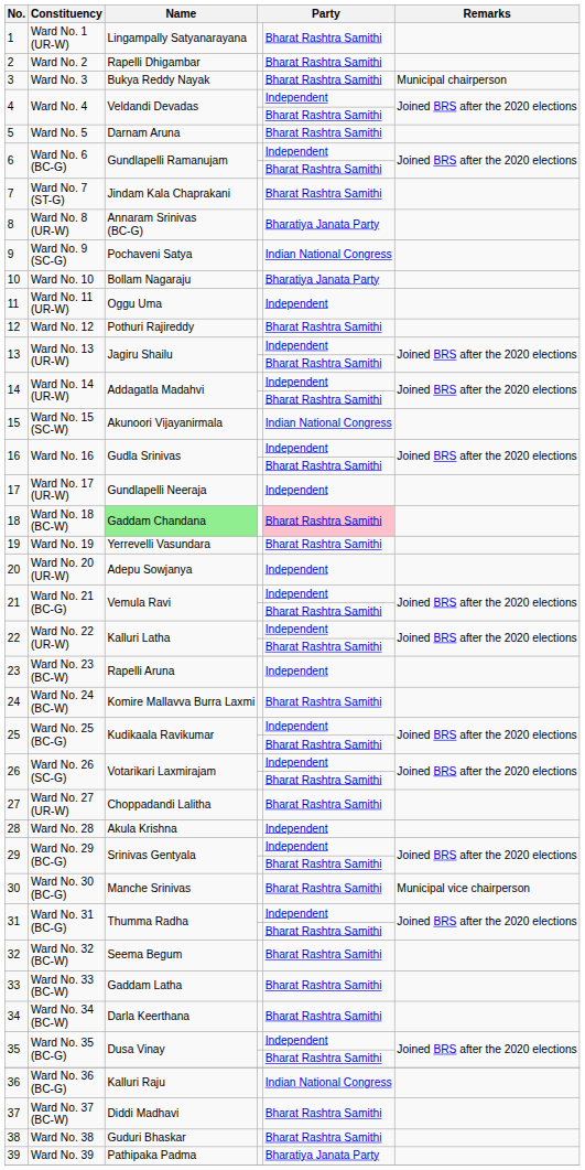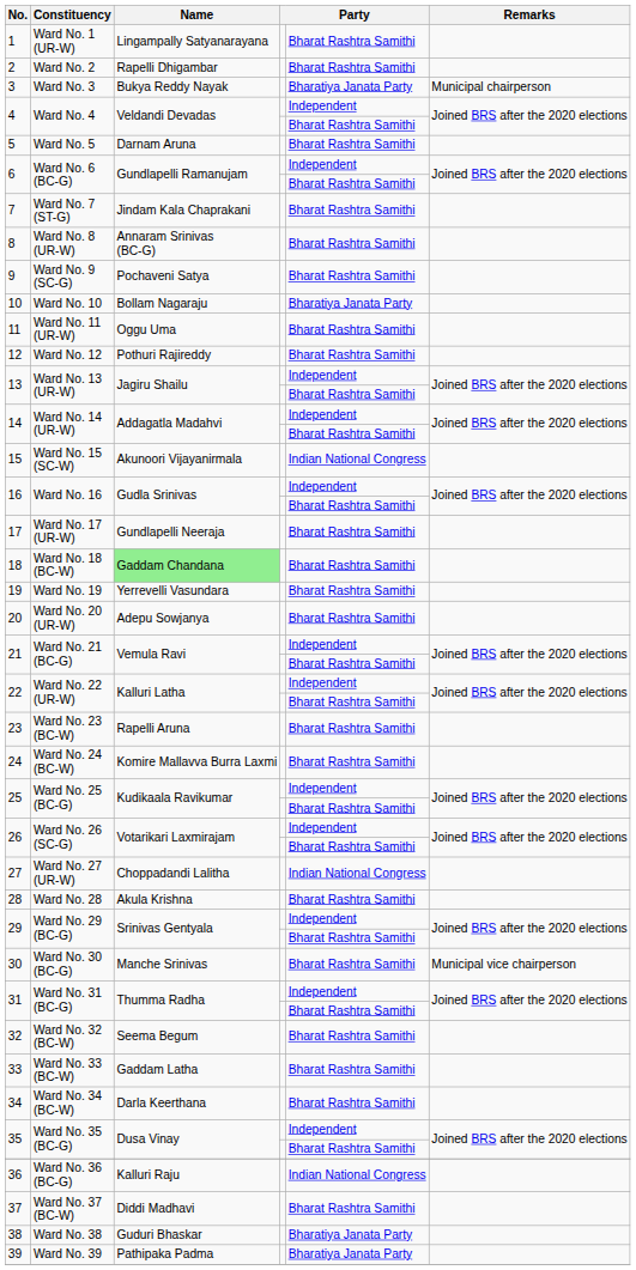 <table class="sortable wikitable">
 <tr>
 <th>No.</th>
 <th>Constituency</th>
 <th>Name</th>
 <th colspan="2">Party</th>
 <th>Remarks</th>
 </tr>
 <tr>
 <td>1</td>
 <td>Ward No. 1<br>(UR-W)</td>
 <td>Lingampally Satyanarayana</td>
 <td></td>
 <td><a href='#'>Bharat Rashtra Samithi</a></td>
 <td></td>
 </tr>
 <tr>
 <td>2</td>
 <td>Ward No. 2</td>
 <td>Rapelli Dhigambar</td>
 <td></td>
 <td><a href='#'>Bharat Rashtra Samithi</a></td>
 <td></td>
 </tr>
 <tr>
 <td>3</td>
 <td>Ward No. 3</td>
 <td>Bukya Reddy Nayak</td>
 <td></td>
-<td><a href='#'>Bharat Rashtra Samithi</a></td>
+<td><a href='#'>Bharatiya Janata Party</a></td>
 <td>Municipal chairperson</td>
 </tr>
 <tr>
 <td rowspan="2">4</td>
 <td rowspan="2">Ward No. 4</td>
 <td rowspan="2">Veldandi Devadas</td>
 <td></td>
 <td><a href='#'>Independent</a></td>
 <td rowspan="2">Joined <a href='#'>BRS</a> after the 2020 elections</td>
 </tr>
 <tr>
 <td></td>
 <td><a href='#'>Bharat Rashtra Samithi</a></td>
 </tr>
 <tr>
 <td>5</td>
 <td>Ward No. 5</td>
 <td>Darnam Aruna</td>
 <td></td>
 <td><a href='#'>Bharat Rashtra Samithi</a></td>
 <td></td>
 </tr>
 <tr>
 <td rowspan="2">6</td>
 <td rowspan="2">Ward No. 6<br>(BC-G)</td>
 <td rowspan="2">Gundlapelli Ramanujam</td>
 <td></td>
 <td><a href='#'>Independent</a></td>
 <td rowspan="2">Joined <a href='#'>BRS</a> after the 2020 elections</td>
 </tr>
 <tr>
 <td></td>
 <td><a href='#'>Bharat Rashtra Samithi</a></td>
 </tr>
 <tr>
 <td>7</td>
 <td>Ward No. 7<br>(ST-G)</td>
 <td>Jindam Kala Chaprakani</td>
 <td></td>
 <td><a href='#'>Bharat Rashtra Samithi</a></td>
 <td></td>
 </tr>
 <tr>
 <td>8</td>
 <td>Ward No. 8<br>(UR-W)</td>
 <td>Annaram Srinivas<br>(BC-G)</td>
 <td></td>
-<td><a href='#'>Bharatiya Janata Party</a></td>
+<td><a href='#'>Bharat Rashtra Samithi</a></td>
 <td></td>
 </tr>
 <tr>
 <td>9</td>
 <td>Ward No. 9<br>(SC-G)</td>
 <td>Pochaveni Satya</td>
 <td></td>
-<td><a href='#'>Indian National Congress</a></td>
+<td><a href='#'>Bharat Rashtra Samithi</a></td>
 <td></td>
 </tr>
 <tr>
 <td>10</td>
 <td>Ward No. 10</td>
 <td>Bollam Nagaraju</td>
 <td></td>
 <td><a href='#'>Bharatiya Janata Party</a></td>
 <td></td>
 </tr>
 <tr>
 <td>11</td>
 <td>Ward No. 11<br>(UR-W)</td>
 <td>Oggu Uma</td>
 <td></td>
-<td><a href='#'>Independent</a></td>
+<td><a href='#'>Bharat Rashtra Samithi</a></td>
 <td></td>
 </tr>
 <tr>
 <td>12</td>
 <td>Ward No. 12</td>
 <td>Pothuri Rajireddy</td>
 <td></td>
 <td><a href='#'>Bharat Rashtra Samithi</a></td>
 <td></td>
 </tr>
 <tr>
 <td rowspan="2">13</td>
 <td rowspan="2">Ward No. 13<br>(UR-W)</td>
 <td rowspan="2">Jagiru Shailu</td>
 <td></td>
 <td><a href='#'>Independent</a></td>
 <td rowspan="2">Joined <a href='#'>BRS</a> after the 2020 elections</td>
 </tr>
 <tr>
 <td></td>
 <td><a href='#'>Bharat Rashtra Samithi</a></td>
 </tr>
 <tr>
 <td rowspan="2">14</td>
 <td rowspan="2">Ward No. 14<br>(UR-W)</td>
 <td rowspan="2">Addagatla Madahvi</td>
 <td></td>
 <td><a href='#'>Independent</a></td>
 <td rowspan="2">Joined <a href='#'>BRS</a> after the 2020 elections</td>
 </tr>
 <tr>
 <td></td>
 <td><a href='#'>Bharat Rashtra Samithi</a></td>
 </tr>
 <tr>
 <td>15</td>
 <td>Ward No. 15<br>(SC-W)</td>
 <td>Akunoori Vijayanirmala</td>
 <td></td>
 <td><a href='#'>Indian National Congress</a></td>
 <td></td>
 </tr>
 <tr>
 <td rowspan="2">16</td>
 <td rowspan="2">Ward No. 16</td>
 <td rowspan="2">Gudla Srinivas</td>
 <td></td>
 <td><a href='#'>Independent</a></td>
 <td rowspan="2">Joined <a href='#'>BRS</a> after the 2020 elections</td>
 </tr>
 <tr>
 <td></td>
 <td><a href='#'>Bharat Rashtra Samithi</a></td>
 </tr>
 <tr>
 <td>17</td>
 <td>Ward No. 17<br>(UR-W)</td>
 <td>Gundlapelli Neeraja</td>
 <td></td>
-<td><a href='#'>Independent</a></td>
+<td><a href='#'>Bharat Rashtra Samithi</a></td>
 <td></td>
 </tr>
 <tr>
 <td>18</td>
 <td>Ward No. 18<br>(BC-W)</td>
 <td style="background: lightgreen;">Gaddam Chandana</td>
 <td></td>
-<td style="background: pink;"><a href='#'>Bharat Rashtra Samithi</a></td>
+<td><a href='#'>Bharat Rashtra Samithi</a></td>
 <td></td>
 </tr>
 <tr>
 <td>19</td>
 <td>Ward No. 19</td>
 <td>Yerrevelli Vasundara</td>
 <td></td>
 <td><a href='#'>Bharat Rashtra Samithi</a></td>
 <td></td>
 </tr>
 <tr>
 <td>20</td>
 <td>Ward No. 20<br>(UR-W)</td>
 <td>Adepu Sowjanya</td>
 <td></td>
-<td><a href='#'>Independent</a></td>
+<td><a href='#'>Bharat Rashtra Samithi</a></td>
 <td></td>
 </tr>
 <tr>
 <td rowspan="2">21</td>
 <td rowspan="2">Ward No. 21<br>(BC-G)</td>
 <td rowspan="2">Vemula Ravi</td>
 <td></td>
 <td><a href='#'>Independent</a></td>
 <td rowspan="2">Joined <a href='#'>BRS</a> after the 2020 elections</td>
 </tr>
 <tr>
 <td></td>
 <td><a href='#'>Bharat Rashtra Samithi</a></td>
 </tr>
 <tr>
 <td rowspan="2">22</td>
 <td rowspan="2">Ward No. 22<br>(UR-W)</td>
 <td rowspan="2">Kalluri Latha</td>
 <td></td>
 <td><a href='#'>Independent</a></td>
 <td rowspan="2">Joined <a href='#'>BRS</a> after the 2020 elections</td>
 </tr>
 <tr>
 <td></td>
 <td><a href='#'>Bharat Rashtra Samithi</a></td>
 </tr>
 <tr>
 <td>23</td>
 <td>Ward No. 23<br>(BC-W)</td>
 <td>Rapelli Aruna</td>
 <td></td>
-<td><a href='#'>Independent</a></td>
+<td><a href='#'>Bharat Rashtra Samithi</a></td>
 <td></td>
 </tr>
 <tr>
 <td>24</td>
 <td>Ward No. 24<br>(BC-W)</td>
 <td>Komire Mallavva Burra Laxmi</td>
 <td></td>
 <td><a href='#'>Bharat Rashtra Samithi</a></td>
 <td></td>
 </tr>
 <tr>
 <td rowspan="2">25</td>
 <td rowspan="2">Ward No. 25<br>(BC-G)</td>
 <td rowspan="2">Kudikaala Ravikumar</td>
 <td></td>
 <td><a href='#'>Independent</a></td>
 <td rowspan="2">Joined <a href='#'>BRS</a> after the 2020 elections</td>
 </tr>
 <tr>
 <td></td>
 <td><a href='#'>Bharat Rashtra Samithi</a></td>
 </tr>
 <tr>
 <td rowspan="2">26</td>
 <td rowspan="2">Ward No. 26<br>(SC-G)</td>
 <td rowspan="2">Votarikari Laxmirajam</td>
 <td></td>
 <td><a href='#'>Independent</a></td>
 <td rowspan="2">Joined <a href='#'>BRS</a> after the 2020 elections</td>
 </tr>
 <tr>
 <td></td>
 <td><a href='#'>Bharat Rashtra Samithi</a></td>
 </tr>
 <tr>
 <td>27</td>
 <td>Ward No. 27<br>(UR-W)</td>
 <td>Choppadandi Lalitha</td>
 <td></td>
-<td><a href='#'>Bharat Rashtra Samithi</a></td>
+<td><a href='#'>Indian National Congress</a></td>
 <td></td>
 </tr>
 <tr>
 <td>28</td>
 <td>Ward No. 28</td>
 <td>Akula Krishna</td>
 <td></td>
-<td><a href='#'>Independent</a></td>
+<td><a href='#'>Bharat Rashtra Samithi</a></td>
 <td></td>
 </tr>
 <tr>
 <td rowspan="2">29</td>
 <td rowspan="2">Ward No. 29<br>(BC-G)</td>
 <td rowspan="2">Srinivas Gentyala</td>
 <td></td>
 <td><a href='#'>Independent</a></td>
 <td rowspan="2">Joined <a href='#'>BRS</a> after the 2020 elections</td>
 </tr>
 <tr>
 <td></td>
 <td><a href='#'>Bharat Rashtra Samithi</a></td>
 </tr>
 <tr>
 <td>30</td>
 <td>Ward No. 30<br>(BC-G)</td>
 <td>Manche Srinivas</td>
 <td></td>
 <td><a href='#'>Bharat Rashtra Samithi</a></td>
 <td>Municipal vice chairperson</td>
 </tr>
 <tr>
 <td rowspan="2">31</td>
 <td rowspan="2">Ward No. 31<br>(BC-G)</td>
 <td rowspan="2">Thumma Radha</td>
 <td></td>
 <td><a href='#'>Independent</a></td>
 <td rowspan="2">Joined <a href='#'>BRS</a> after the 2020 elections</td>
 </tr>
 <tr>
 <td></td>
 <td><a href='#'>Bharat Rashtra Samithi</a></td>
 </tr>
 <tr>
 <td>32</td>
 <td>Ward No. 32<br>(BC-W)</td>
 <td>Seema Begum</td>
 <td></td>
 <td><a href='#'>Bharat Rashtra Samithi</a></td>
 <td></td>
 </tr>
 <tr>
 <td>33</td>
 <td>Ward No. 33<br>(BC-W)</td>
 <td>Gaddam Latha</td>
 <td></td>
 <td><a href='#'>Bharat Rashtra Samithi</a></td>
 <td></td>
 </tr>
 <tr>
 <td>34</td>
 <td>Ward No. 34<br>(BC-W)</td>
 <td>Darla Keerthana</td>
 <td></td>
 <td><a href='#'>Bharat Rashtra Samithi</a></td>
 <td></td>
 </tr>
 <tr>
 <td rowspan="2">35</td>
 <td rowspan="2">Ward No. 35<br>(BC-G)</td>
 <td rowspan="2">Dusa Vinay</td>
 <td></td>
 <td><a href='#'>Independent</a></td>
 <td rowspan="2">Joined <a href='#'>BRS</a> after the 2020 elections</td>
 </tr>
 <tr>
 <td></td>
 <td><a href='#'>Bharat Rashtra Samithi</a></td>
 </tr>
 <tr>
 </tr>
 <tr>
 <td>36</td>
 <td>Ward No. 36<br>(BC-G)</td>
 <td>Kalluri Raju</td>
 <td></td>
 <td><a href='#'>Indian National Congress</a></td>
 <td></td>
 </tr>
 <tr>
 <td>37</td>
 <td>Ward No. 37<br>(BC-W)</td>
 <td>Diddi Madhavi</td>
 <td></td>
 <td><a href='#'>Bharat Rashtra Samithi</a></td>
 <td></td>
 </tr>
 <tr>
 <td>38</td>
 <td>Ward No. 38</td>
 <td>Guduri Bhaskar</td>
 <td></td>
-<td><a href='#'>Bharat Rashtra Samithi</a></td>
+<td><a href='#'>Bharatiya Janata Party</a></td>
 <td></td>
 </tr>
 <tr>
 <td>39</td>
 <td>Ward No. 39</td>
 <td>Pathipaka Padma</td>
 <td></td>
 <td><a href='#'>Bharatiya Janata Party</a></td>
 <td></td>
 </tr>
 <tr>
 </tr>
 </table>
